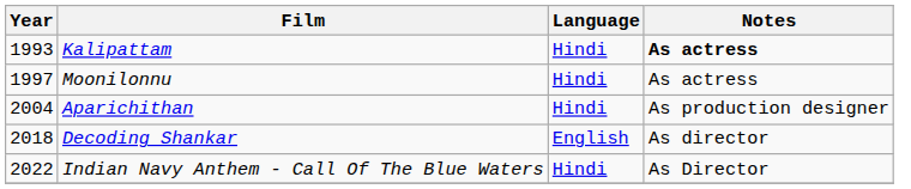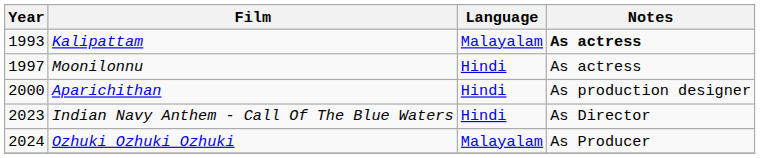 <table class="wikitable sortable">
 <tr>
 <th>Year</th>
 <th>Film</th>
 <th>Language</th>
 <th>Notes</th>
 </tr>
 <tr>
 <td>1993</td>
 <td><em><a href='#'>Kalipattam</a></em></td>
-<td><a href='#'>Hindi</a></td>
+<td><a href='#'>Malayalam</a></td>
 <td><strong>As actress</strong></td>
 </tr>
 <tr>
 <td>1997</td>
 <td><em>Moonilonnu</em></td>
 <td><a href='#'>Hindi</a></td>
 <td>As actress</td>
 </tr>
 <tr>
-<td>2004</td>
+<td>2000</td>
 <td><em><a href='#'>Aparichithan</a></em></td>
 <td><a href='#'>Hindi</a></td>
 <td>As production designer</td>
 </tr>
 <tr>
-<td>2018</td>
-<td><em><a href='#'>Decoding Shankar</a></em></td>
-<td><a href='#'>English</a></td>
-<td>As director </td>
-</tr>
-<tr>
-<td>2022</td>
+<td>2023</td>
 <td><em>Indian Navy Anthem - Call Of The Blue Waters</em></td>
 <td><a href='#'>Hindi</a></td>
 <td>As Director </td>
 </tr>
 <tr>
+<td>2024</td>
+<td><em><a href='#'>Ozhuki Ozhuki Ozhuki</a></em></td>
+<td><a href='#'>Malayalam</a></td>
+<td>As Producer </td>
+</tr>
+<tr>
 </tr>
 </table>
